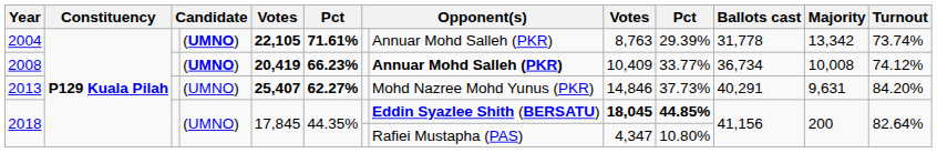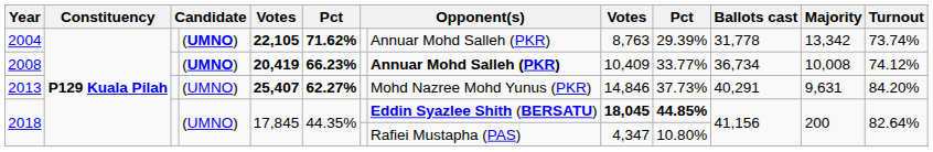 <table class="wikitable" style="margin:0.5em ; font-size:95%">
 <tr>
 <th>Year</th>
 <th>Constituency</th>
 <th colspan=2>Candidate</th>
 <th>Votes</th>
 <th>Pct</th>
 <th colspan=2>Opponent(s)</th>
 <th>Votes</th>
 <th>Pct</th>
 <th>Ballots cast</th>
 <th>Majority</th>
 <th>Turnout</th>
 </tr>
 <tr>
 <td><a href='#'>2004</a></td>
 <td rowspan=5><strong>P129 <a href='#'>Kuala Pilah</a></strong></td>
 <td></td>
 <td> (<a href='#'><strong>UMNO</strong></a>)</td>
 <td align="right"><strong>22,105</strong></td>
-<td><strong>71.61%</strong></td>
+<td><strong>71.62%</strong></td>
 <td></td>
 <td>Annuar Mohd Salleh (<a href='#'>PKR</a>)</td>
 <td align="right">8,763</td>
 <td>29.39%</td>
 <td>31,778</td>
 <td>13,342</td>
 <td>73.74%</td>
 </tr>
 <tr>
 <td><a href='#'>2008</a></td>
 <td></td>
 <td> (<a href='#'><strong>UMNO</strong></a>)</td>
 <td align="right"><strong>20,419</strong></td>
 <td><strong>66.23%</strong></td>
 <td></td>
 <td><strong>Annuar Mohd Salleh (<a href='#'>PKR</a>)</strong></td>
 <td align="right">10,409</td>
 <td>33.77%</td>
 <td>36,734</td>
 <td>10,008</td>
 <td>74.12%</td>
 </tr>
 <tr>
 <td><a href='#'>2013</a></td>
 <td></td>
 <td> (<a href='#'>UMNO</a>)</td>
 <td align="right"><strong>25,407</strong></td>
 <td><strong>62.27%</strong></td>
 <td></td>
 <td>Mohd Nazree Mohd Yunus (<a href='#'>PKR</a>)</td>
 <td align="right">14,846</td>
 <td>37.73%</td>
 <td>40,291</td>
 <td>9,631</td>
 <td>84.20%</td>
 </tr>
 <tr>
 <td rowspan=2><a href='#'>2018</a></td>
 <td rowspan=2 ></td>
 <td rowspan=2> (<a href='#'>UMNO</a>)</td>
 <td rowspan=2 align="right">17,845</td>
 <td rowspan=2>44.35%</td>
 <td></td>
 <td><strong><a href='#'>Eddin Syazlee Shith</a></strong> (<a href='#'><strong>BERSATU</strong></a>)</td>
 <td align="right"><strong>18,045</strong></td>
 <td><strong>44.85%</strong></td>
 <td rowspan=2>41,156</td>
 <td rowspan=2>200</td>
 <td rowspan=2>82.64%</td>
 </tr>
 <tr>
 <td></td>
 <td>Rafiei Mustapha (<a href='#'>PAS</a>)</td>
 <td align="right">4,347</td>
 <td>10.80%</td>
 </tr>
 </table>
